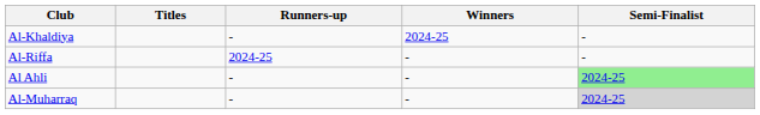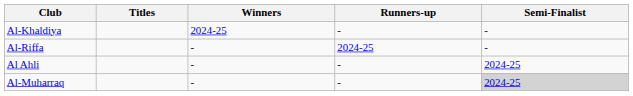 <table class="wikitable sortable">
 <tr>
 <th style="width:10%;">Club</th>
 <th style="width:10%;">Titles</th>
+<th style="width:16%;">Winners</th>
 <th style="width:16%;">Runners-up</th>
-<th style="width:16%;">Winners</th>
 <th style="width:16%;">Semi-Finalist</th>
 </tr>
 <tr>
 <td><a href='#'>Al-Khaldiya</a></td>
 <td></td>
+<td><a href='#'>2024-25</a></td>
 <td>-</td>
-<td><a href='#'>2024-25</a></td>
 <td>-</td>
 </tr>
 <tr>
 <td><a href='#'>Al-Riffa</a></td>
 <td></td>
+<td>-</td>
 <td><a href='#'>2024-25</a></td>
-<td>-</td>
 <td>-</td>
 </tr>
 <tr>
 <td><a href='#'>Al Ahli</a></td>
 <td></td>
 <td>-</td>
 <td>-</td>
-<td style="background: lightgreen;"><a href='#'>2024-25</a></td>
+<td><a href='#'>2024-25</a></td>
 </tr>
 <tr>
 <td><a href='#'>Al-Muharraq</a></td>
 <td></td>
 <td>-</td>
 <td>-</td>
 <td style="background: lightgrey;"><a href='#'>2024-25</a></td>
 </tr>
 </table>
